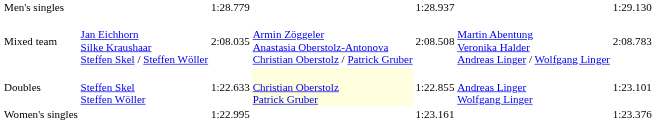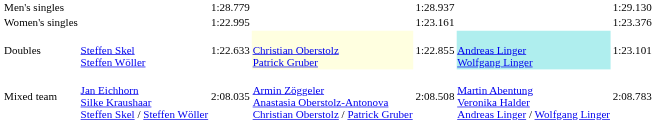 <table>
 <tr>
 <td>Men's singles</td>
 <td></td>
 <td>1:28.779</td>
 <td></td>
 <td>1:28.937</td>
 <td></td>
 <td>1:29.130</td>
 </tr>
 <tr>
+<td>Women's singles</td>
+<td></td>
+<td>1:22.995</td>
+<td></td>
+<td>1:23.161</td>
+<td></td>
+<td>1:23.376</td>
+</tr>
+<tr>
+<td>Doubles</td>
+<td><br><a href='#'>Steffen Skel</a><br><a href='#'>Steffen Wöller</a></td>
+<td>1:22.633</td>
+<td style="background: lightyellow;"><br><a href='#'>Christian Oberstolz</a><br><a href='#'>Patrick Gruber</a></td>
+<td>1:22.855</td>
+<td style="background: paleturquoise;"><br><a href='#'>Andreas Linger</a><br><a href='#'>Wolfgang Linger</a></td>
+<td>1:23.101</td>
+</tr>
+<tr>
 <td>Mixed team</td>
 <td><br><a href='#'>Jan Eichhorn</a><br><a href='#'>Silke Kraushaar</a><br><a href='#'>Steffen Skel</a> / <a href='#'>Steffen Wöller</a></td>
 <td>2:08.035</td>
 <td><br><a href='#'>Armin Zöggeler</a><br><a href='#'>Anastasia Oberstolz-Antonova</a><br><a href='#'>Christian Oberstolz</a> / <a href='#'>Patrick Gruber</a></td>
 <td>2:08.508</td>
 <td><br><a href='#'>Martin Abentung</a><br><a href='#'>Veronika Halder</a><br><a href='#'>Andreas Linger</a> / <a href='#'>Wolfgang Linger</a></td>
 <td>2:08.783</td>
 </tr>
-<tr>
-<td>Doubles</td>
-<td><br><a href='#'>Steffen Skel</a><br><a href='#'>Steffen Wöller</a></td>
-<td>1:22.633</td>
-<td style="background: lightyellow;"><br><a href='#'>Christian Oberstolz</a><br><a href='#'>Patrick Gruber</a></td>
-<td>1:22.855</td>
-<td><br><a href='#'>Andreas Linger</a><br><a href='#'>Wolfgang Linger</a></td>
-<td>1:23.101</td>
-</tr>
-<tr>
-<td>Women's singles</td>
-<td></td>
-<td>1:22.995</td>
-<td></td>
-<td>1:23.161</td>
-<td></td>
-<td>1:23.376</td>
-</tr>
 </table>
